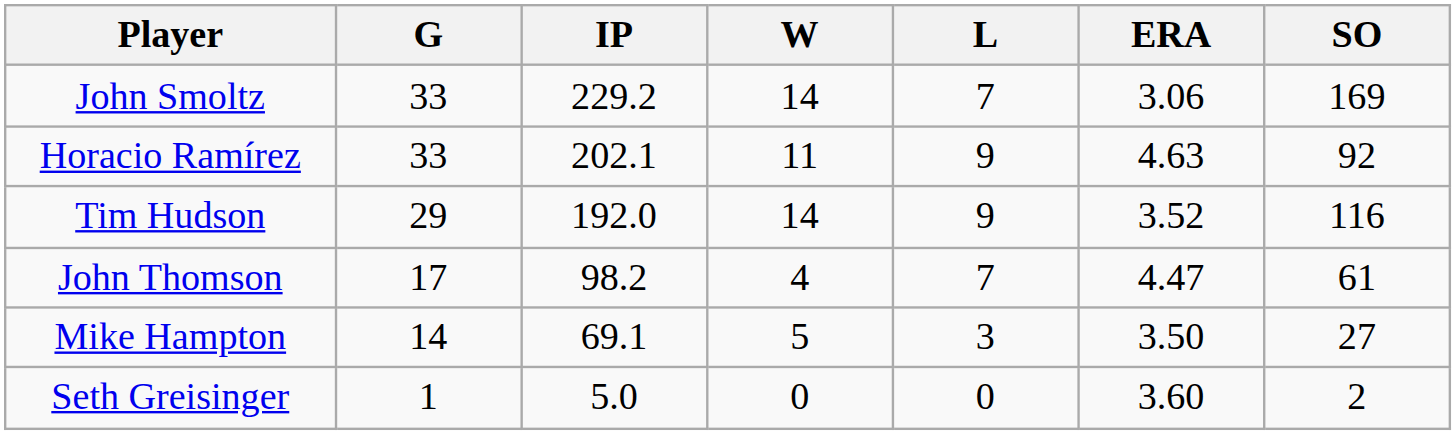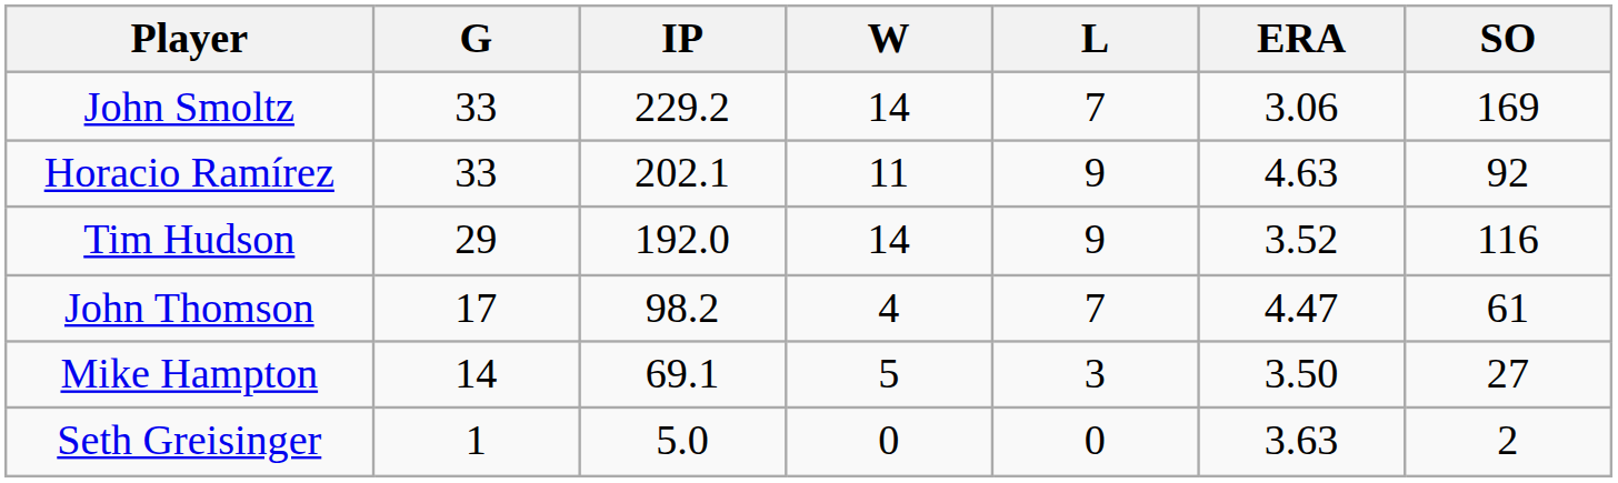 <table class="wikitable sortable">
 <tr>
 <th bgcolor="#DDDDFF" width="16%">Player</th>
 <th bgcolor="#DDDDFF" width="9%">G</th>
 <th bgcolor="#DDDDFF" width="9%">IP</th>
 <th bgcolor="#DDDDFF" width="9%">W</th>
 <th bgcolor="#DDDDFF" width="9%">L</th>
 <th bgcolor="#DDDDFF" width="9%">ERA</th>
 <th bgcolor="#DDDDFF" width="9%">SO</th>
 </tr>
 <tr align=center>
 <td><a href='#'>John Smoltz</a></td>
 <td>33</td>
 <td>229.2</td>
 <td>14</td>
 <td>7</td>
 <td>3.06</td>
 <td>169</td>
 </tr>
 <tr align=center>
 <td><a href='#'>Horacio Ramírez</a></td>
 <td>33</td>
 <td>202.1</td>
 <td>11</td>
 <td>9</td>
 <td>4.63</td>
 <td>92</td>
 </tr>
 <tr align=center>
 <td><a href='#'>Tim Hudson</a></td>
 <td>29</td>
 <td>192.0</td>
 <td>14</td>
 <td>9</td>
 <td>3.52</td>
 <td>116</td>
 </tr>
 <tr align=center>
 <td><a href='#'>John Thomson</a></td>
 <td>17</td>
 <td>98.2</td>
 <td>4</td>
 <td>7</td>
 <td>4.47</td>
 <td>61</td>
 </tr>
 <tr align=center>
 <td><a href='#'>Mike Hampton</a></td>
 <td>14</td>
 <td>69.1</td>
 <td>5</td>
 <td>3</td>
 <td>3.50</td>
 <td>27</td>
 </tr>
 <tr align=center>
 <td><a href='#'>Seth Greisinger</a></td>
 <td>1</td>
 <td>5.0</td>
 <td>0</td>
 <td>0</td>
-<td>3.60</td>
+<td>3.63</td>
 <td>2</td>
 </tr>
 </table>
